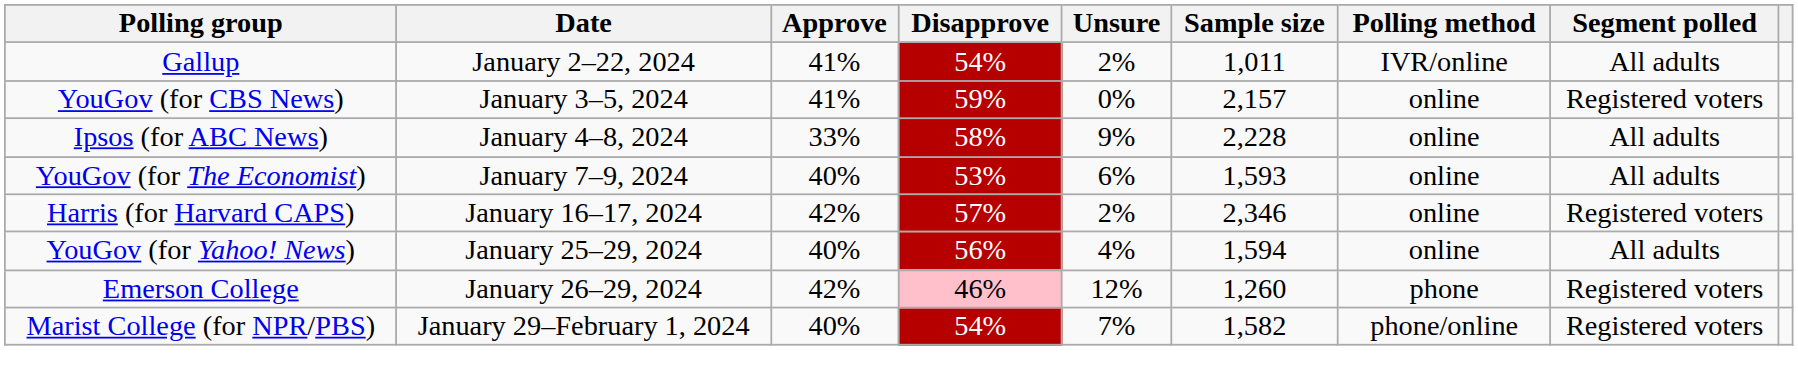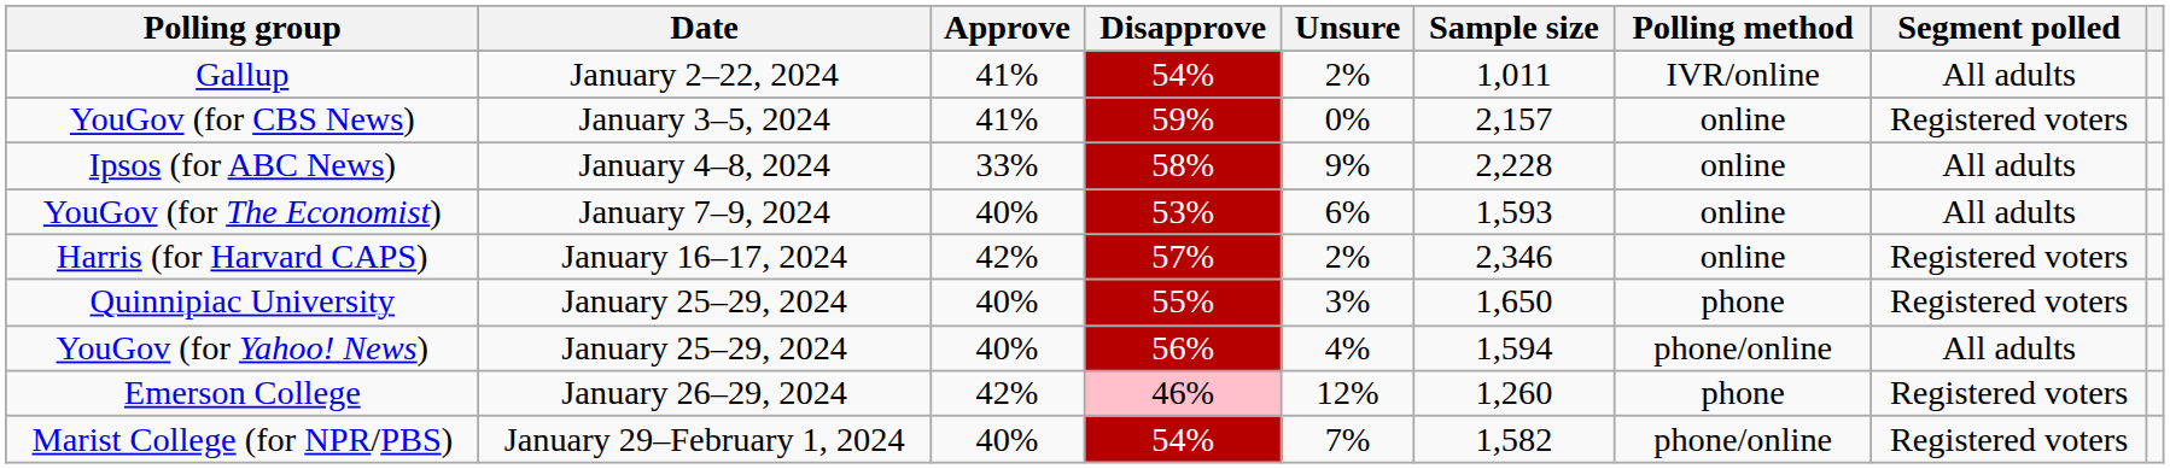 <table class="wikitable sortable" style="text-align:center;line-height:14px;width: 80%;">
 <tr>
 <th class="unsortable">Polling group</th>
 <th>Date</th>
 <th>Approve</th>
 <th>Disapprove</th>
 <th>Unsure</th>
 <th>Sample size</th>
 <th>Polling method</th>
 <th class="unsortable">Segment polled</th>
 <th class="unsortable"></th>
 </tr>
 <tr>
 <td><a href='#'>Gallup</a></td>
 <td>January 2–22, 2024</td>
 <td>41%</td>
 <td style="background: #B60000; color: white">54%</td>
 <td>2%</td>
 <td>1,011</td>
 <td>IVR/online</td>
 <td rowspan="1">All adults</td>
 <td></td>
 </tr>
 <tr>
 <td><a href='#'>YouGov</a> (for <a href='#'>CBS News</a>)</td>
 <td>January 3–5, 2024</td>
 <td>41%</td>
 <td style="background: #B60000; color: white">59%</td>
 <td>0%</td>
 <td>2,157</td>
 <td>online</td>
 <td rowspan="1">Registered voters</td>
 <td></td>
 </tr>
 <tr>
 <td><a href='#'>Ipsos</a> (for <a href='#'>ABC News</a>)</td>
 <td>January 4–8, 2024</td>
 <td>33%</td>
 <td style="background: #B60000; color: white">58%</td>
 <td>9%</td>
 <td>2,228</td>
 <td>online</td>
 <td rowspan="1">All adults</td>
 <td></td>
 </tr>
 <tr>
 <td><a href='#'>YouGov</a> (for <em><a href='#'>The Economist</a></em>)</td>
 <td>January 7–9, 2024</td>
 <td>40%</td>
 <td style="background: #B60000; color: white">53%</td>
 <td>6%</td>
 <td>1,593</td>
 <td>online</td>
 <td rowspan="1">All adults</td>
 <td></td>
 </tr>
 <tr>
 <td rowspan="1"><a href='#'>Harris</a> (for <a href='#'>Harvard CAPS</a>)</td>
 <td>January 16–17, 2024</td>
 <td>42%</td>
 <td style="background: #B60000; color: white">57%</td>
 <td>2%</td>
 <td>2,346</td>
 <td>online</td>
 <td rowspan="1">Registered voters</td>
 <td></td>
 </tr>
 <tr>
+<td><a href='#'>Quinnipiac University</a></td>
+<td>January 25–29, 2024</td>
+<td>40%</td>
+<td style="background: #B60000; color: white">55%</td>
+<td>3%</td>
+<td>1,650</td>
+<td>phone</td>
+<td rowspan="1">Registered voters</td>
+<td></td>
+</tr>
+<tr>
 <td><a href='#'>YouGov</a> (for <em><a href='#'>Yahoo! News</a></em>)</td>
 <td>January 25–29, 2024</td>
 <td>40%</td>
 <td style="background: #B60000; color: white">56%</td>
 <td>4%</td>
 <td>1,594</td>
-<td>online</td>
+<td>phone/online</td>
 <td rowspan="1">All adults</td>
 <td></td>
 </tr>
 <tr>
 <td><a href='#'>Emerson College</a></td>
 <td>January 26–29, 2024</td>
 <td>42%</td>
 <td style="background: pink; color: black">46%</td>
 <td>12%</td>
 <td>1,260</td>
 <td>phone</td>
 <td rowspan="1">Registered voters</td>
 <td></td>
 </tr>
 <tr>
 <td rowspan="1"><a href='#'>Marist College</a> (for <a href='#'>NPR</a>/<a href='#'>PBS</a>)</td>
 <td>January 29–February 1, 2024</td>
 <td>40%</td>
 <td style="background: #B60000; color: white">54%</td>
 <td>7%</td>
 <td>1,582</td>
 <td>phone/online</td>
 <td rowspan="1">Registered voters</td>
 <td></td>
 </tr>
 </table>
